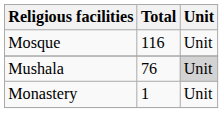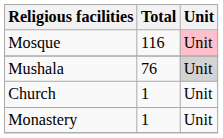 <table class="wikitable">
 <tr>
 <th>Religious facilities</th>
 <th>Total</th>
 <th>Unit</th>
 </tr>
 <tr>
 <td>Mosque</td>
 <td>116</td>
-<td>Unit</td>
+<td style="background: pink;">Unit</td>
 </tr>
 <tr>
 </tr>
 <tr>
 <td>Mushala</td>
 <td>76</td>
 <td style="background: lightgrey;">Unit</td>
 </tr>
 <tr>
+<td>Church</td>
+<td>1</td>
+<td>Unit</td>
+</tr>
+<tr>
 <td>Monastery</td>
 <td>1</td>
 <td>Unit</td>
 </tr>
 <tr>
 </tr>
 </table>
